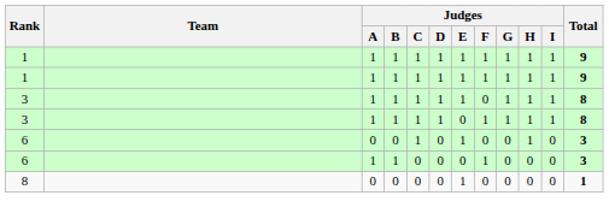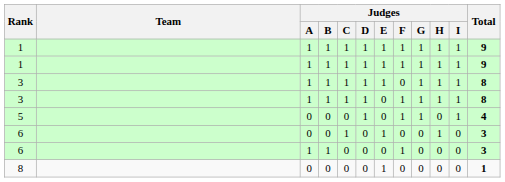 <table class=wikitable style="text-align:center">
 <tr>
 <th rowspan="2" width=40>Rank</th>
 <th rowspan="2" width=380>Team</th>
 <th colspan="9">Judges</th>
 <th rowspan="2" width=40>Total</th>
 </tr>
 <tr>
 <th width=20>A</th>
 <th width=20>B</th>
 <th width=20>C</th>
 <th width=20>D</th>
 <th width=20>E</th>
 <th width=20>F</th>
 <th width=20>G</th>
 <th width=20>H</th>
 <th width=20>I</th>
 </tr>
 <tr bgcolor="ccffcc">
 <td>1</td>
 <td align=left></td>
 <td>1</td>
 <td>1</td>
 <td>1</td>
 <td>1</td>
 <td>1</td>
 <td>1</td>
 <td>1</td>
 <td>1</td>
 <td>1</td>
 <td><strong>9</strong></td>
 </tr>
 <tr bgcolor="ccffcc">
 <td>1</td>
 <td align=left></td>
 <td>1</td>
 <td>1</td>
 <td>1</td>
 <td>1</td>
 <td>1</td>
 <td>1</td>
 <td>1</td>
 <td>1</td>
 <td>1</td>
 <td><strong>9</strong></td>
 </tr>
 <tr bgcolor="ccffcc">
 <td>3</td>
 <td align=left></td>
 <td>1</td>
 <td>1</td>
 <td>1</td>
 <td>1</td>
 <td>1</td>
 <td>0</td>
 <td>1</td>
 <td>1</td>
 <td>1</td>
 <td><strong>8</strong></td>
 </tr>
 <tr bgcolor="ccffcc">
 <td>3</td>
 <td align=left></td>
 <td>1</td>
 <td>1</td>
 <td>1</td>
 <td>1</td>
 <td>0</td>
 <td>1</td>
 <td>1</td>
 <td>1</td>
 <td>1</td>
 <td><strong>8</strong></td>
 </tr>
 <tr bgcolor="ccffcc">
+<td>5</td>
+<td align=left></td>
+<td>0</td>
+<td>0</td>
+<td>0</td>
+<td>1</td>
+<td>0</td>
+<td>1</td>
+<td>1</td>
+<td>0</td>
+<td>1</td>
+<td><strong>4</strong></td>
+</tr>
+<tr bgcolor="ccffcc">
 <td>6</td>
 <td align=left></td>
 <td>0</td>
 <td>0</td>
 <td>1</td>
 <td>0</td>
 <td>1</td>
 <td>0</td>
 <td>0</td>
 <td>1</td>
 <td>0</td>
 <td><strong>3</strong></td>
 </tr>
 <tr bgcolor="ccffcc">
 <td>6</td>
 <td align=left></td>
 <td>1</td>
 <td>1</td>
 <td>0</td>
 <td>0</td>
 <td>0</td>
 <td>1</td>
 <td>0</td>
 <td>0</td>
 <td>0</td>
 <td><strong>3</strong></td>
 </tr>
 <tr>
 <td>8</td>
 <td align=left></td>
 <td>0</td>
 <td>0</td>
 <td>0</td>
 <td>0</td>
 <td>1</td>
 <td>0</td>
 <td>0</td>
 <td>0</td>
 <td>0</td>
 <td><strong>1</strong></td>
 </tr>
 </table>
